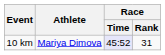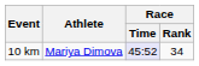 <table class="wikitable" border="1" style="font-size:90%">
 <tr>
 <th rowspan=2>Event</th>
 <th rowspan=2>Athlete</th>
 <th colspan=2>Race</th>
 </tr>
 <tr>
 <th>Time</th>
 <th>Rank</th>
 </tr>
 <tr>
 <td>10 km</td>
 <td><a href='#'>Mariya Dimova</a></td>
 <td align=center style="background: lavender;">45:52</td>
-<td align=center>31</td>
+<td align=center>34</td>
 </tr>
 </table>
